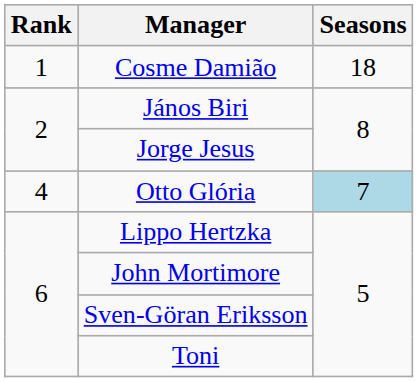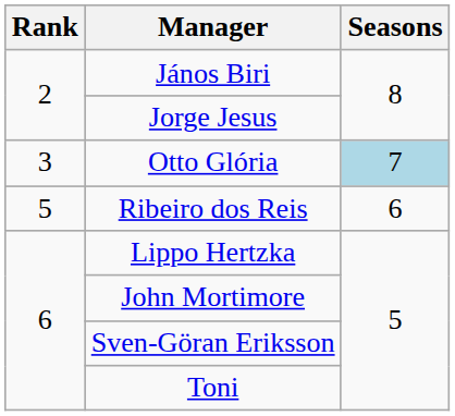 <table class="wikitable" style="text-align:center">
 <tr>
 <th>Rank</th>
 <th>Manager</th>
 <th>Seasons</th>
-</tr>
-<tr>
-<td>1</td>
-<td><a href='#'>Cosme Damião</a></td>
-<td>18</td>
 </tr>
 <tr>
 <td rowspan=2>2</td>
 <td><a href='#'>János Biri</a></td>
 <td rowspan=2>8</td>
 </tr>
 <tr>
 <td><a href='#'>Jorge Jesus</a></td>
 </tr>
 <tr>
-<td>4</td>
+<td>3</td>
 <td><a href='#'>Otto Glória</a></td>
 <td style="background: lightblue;">7</td>
+</tr>
+<tr>
+<td>5</td>
+<td><a href='#'>Ribeiro dos Reis</a></td>
+<td>6</td>
 </tr>
 <tr>
 <td rowspan=4>6</td>
 <td><a href='#'>Lippo Hertzka</a></td>
 <td rowspan=4>5</td>
 </tr>
 <tr>
 <td><a href='#'>John Mortimore</a></td>
 </tr>
 <tr>
 <td><a href='#'>Sven-Göran Eriksson</a></td>
 </tr>
 <tr>
 <td><a href='#'>Toni</a></td>
 </tr>
 </table>
